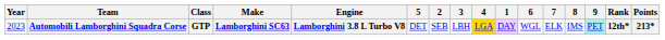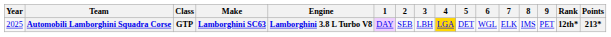 <table class="wikitable" style="text-align:center; font-size:85%">
 <tr>
 <th>Year</th>
 <th>Team</th>
 <th>Class</th>
 <th>Make</th>
 <th>Engine</th>
-<th>5</th>
+<th>1</th>
 <th>2</th>
 <th>3</th>
 <th>4</th>
-<th>1</th>
+<th>5</th>
 <th>6</th>
 <th>7</th>
 <th>8</th>
 <th>9</th>
 <th>Rank</th>
 <th>Points</th>
 </tr>
 <tr>
-<td><a href='#'>2023</a></td>
+<td><a href='#'>2025</a></td>
 <th nowrap><a href='#'>Automobili Lamborghini Squadra Corse</a></th>
 <th>GTP</th>
 <th nowrap><a href='#'>Lamborghini SC63</a></th>
 <th nowrap><a href='#'>Lamborghini</a> 3.8 L Turbo V8</th>
-<td><a href='#'>DET</a></td>
+<td style="background:#EFCFFF;"><a href='#'>DAY</a><br></td>
 <td><a href='#'>SEB</a></td>
 <td><a href='#'>LBH</a></td>
 <td style="background: gold;"><a href='#'>LGA</a></td>
-<td style="background:#EFCFFF;"><a href='#'>DAY</a><br></td>
+<td><a href='#'>DET</a></td>
 <td><a href='#'>WGL</a></td>
 <td><a href='#'>ELK</a></td>
 <td><a href='#'>IMS</a></td>
-<td style="background: paleturquoise;"><a href='#'>PET</a></td>
+<td><a href='#'>PET</a></td>
 <th>12th*</th>
 <th>213*</th>
 </tr>
 </table>
